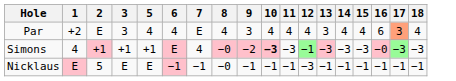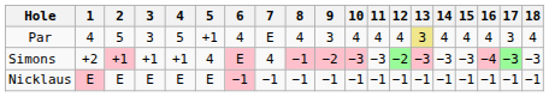 <table class="wikitable" style="text-align:center">
 <tr>
 <th>Hole</th>
 <th> 1 </th>
 <th> 2 </th>
 <th> 3 </th>
+<th> 4 </th>
 <th> 5 </th>
 <th> 6 </th>
 <th> 7 </th>
 <th> 8 </th>
 <th> 9 </th>
 <th>10</th>
 <th>11</th>
 <th>12</th>
 <th>13</th>
 <th>14</th>
 <th>15</th>
 <th>16</th>
 <th>17</th>
 <th>18</th>
 </tr>
 <tr>
 <td>Par</td>
-<td>+2</td>
-<td>E</td>
+<td>4</td>
+<td>5</td>
 <td>3</td>
-<td>4</td>
+<td>5</td>
+<td>+1</td>
 <td>4</td>
 <td>E</td>
 <td>4</td>
 <td>3</td>
 <td>4</td>
 <td>4</td>
 <td>4</td>
-<td>3</td>
+<td style="background: khaki;">3</td>
 <td>4</td>
 <td>4</td>
-<td>6</td>
-<td style="background: lightsalmon;">3</td>
+<td>4</td>
+<td>3</td>
 <td>4</td>
 </tr>
 <tr>
 <td align=left> Simons</td>
-<td>4</td>
+<td>+2</td>
 <td style="background: Pink;">+1</td>
 <td>+1</td>
 <td>+1</td>
+<td>4</td>
 <td style="background: Pink;">E</td>
 <td>4</td>
-<td style="background: Pink;">−0</td>
+<td style="background: Pink;">−1</td>
 <td style="background: Pink;">−2</td>
-<td style="background: Pink;"><strong>−3</strong></td>
+<td style="background: Pink;">−3</td>
 <td>−3</td>
-<td style="background: PaleGreen;">−1</td>
+<td style="background: PaleGreen;">−2</td>
 <td style="background: Pink;">−3</td>
 <td>−3</td>
 <td>−3</td>
-<td style="background: Pink;">−0</td>
+<td style="background: Pink;">−4</td>
 <td style="background: PaleGreen;">−3</td>
 <td>−3</td>
 </tr>
 <tr>
 <td align=left> Nicklaus</td>
 <td style="background: Pink;">E</td>
-<td>5</td>
+<td>E</td>
+<td>E</td>
 <td>E</td>
 <td>E</td>
 <td style="background: Pink;">−1</td>
 <td>−1</td>
-<td>−0</td>
 <td>−1</td>
 <td>−1</td>
 <td>−1</td>
-<td>−3</td>
+<td>−1</td>
+<td>−1</td>
 <td>−1</td>
 <td>−1</td>
 <td>−1</td>
 <td>−1</td>
 <td>−1</td>
 <td>−1</td>
 </tr>
 </table>
